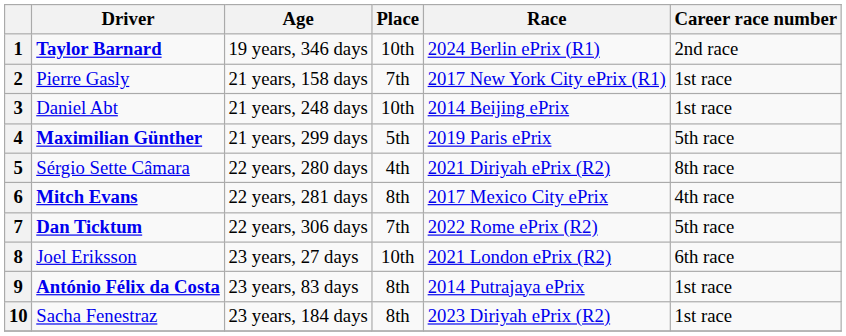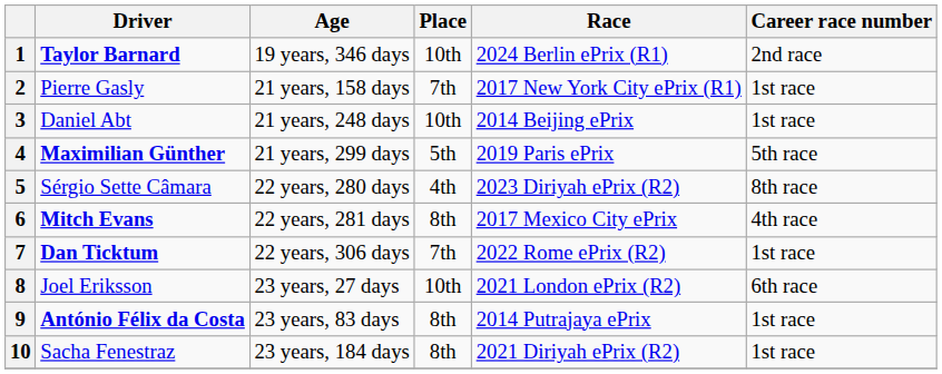 <table class="wikitable">
 <tr>
 <th></th>
 <th>Driver</th>
 <th>Age</th>
 <th>Place</th>
 <th>Race</th>
 <th>Career race number</th>
 </tr>
 <tr>
 <th>1</th>
 <td> <strong><a href='#'>Taylor Barnard</a></strong></td>
 <td>19 years, 346 days</td>
 <td align="center">10th</td>
 <td><a href='#'>2024 Berlin ePrix (R1)</a></td>
 <td>2nd race</td>
 </tr>
 <tr>
 <th>2</th>
 <td> <a href='#'>Pierre Gasly</a></td>
 <td>21 years, 158 days</td>
 <td align=center>7th</td>
 <td><a href='#'>2017 New York City ePrix (R1)</a></td>
 <td>1st race</td>
 </tr>
 <tr>
 <th>3</th>
 <td> <a href='#'>Daniel Abt</a></td>
 <td>21 years, 248 days</td>
 <td align=center>10th</td>
 <td><a href='#'>2014 Beijing ePrix</a></td>
 <td>1st race</td>
 </tr>
 <tr>
 <th>4</th>
 <td> <strong><a href='#'>Maximilian Günther</a></strong></td>
 <td>21 years, 299 days</td>
 <td align=center>5th</td>
 <td><a href='#'>2019 Paris ePrix</a></td>
 <td>5th race</td>
 </tr>
 <tr>
 <th>5</th>
 <td> <a href='#'>Sérgio Sette Câmara</a></td>
 <td>22 years, 280 days</td>
 <td align="center">4th</td>
-<td><a href='#'>2021 Diriyah ePrix (R2)</a></td>
+<td><a href='#'>2023 Diriyah ePrix (R2)</a></td>
 <td>8th race</td>
 </tr>
 <tr>
 <th>6</th>
 <td> <strong><a href='#'>Mitch Evans</a></strong></td>
 <td>22 years, 281 days</td>
 <td align="center">8th</td>
 <td><a href='#'>2017 Mexico City ePrix</a></td>
 <td>4th race</td>
 </tr>
 <tr>
 <th>7</th>
 <td> <strong><a href='#'>Dan Ticktum</a></strong></td>
 <td>22 years, 306 days</td>
 <td align=center>7th</td>
 <td><a href='#'>2022 Rome ePrix (R2)</a></td>
-<td>5th race</td>
+<td>1st race</td>
 </tr>
 <tr>
 <th>8</th>
 <td> <a href='#'>Joel Eriksson</a></td>
 <td>23 years, 27 days</td>
 <td align="center">10th</td>
 <td><a href='#'>2021 London ePrix (R2)</a></td>
 <td>6th race</td>
 </tr>
 <tr>
 <th>9</th>
 <td> <strong><a href='#'>António Félix da Costa</a></strong></td>
 <td>23 years, 83 days</td>
 <td align="center">8th</td>
 <td><a href='#'>2014 Putrajaya ePrix</a></td>
 <td>1st race</td>
 </tr>
 <tr>
 <th>10</th>
 <td> <a href='#'>Sacha Fenestraz</a></td>
 <td>23 years, 184 days</td>
 <td align="center">8th</td>
-<td><a href='#'>2023 Diriyah ePrix (R2)</a></td>
+<td><a href='#'>2021 Diriyah ePrix (R2)</a></td>
 <td>1st race</td>
 </tr>
 <tr>
 </tr>
 </table>
